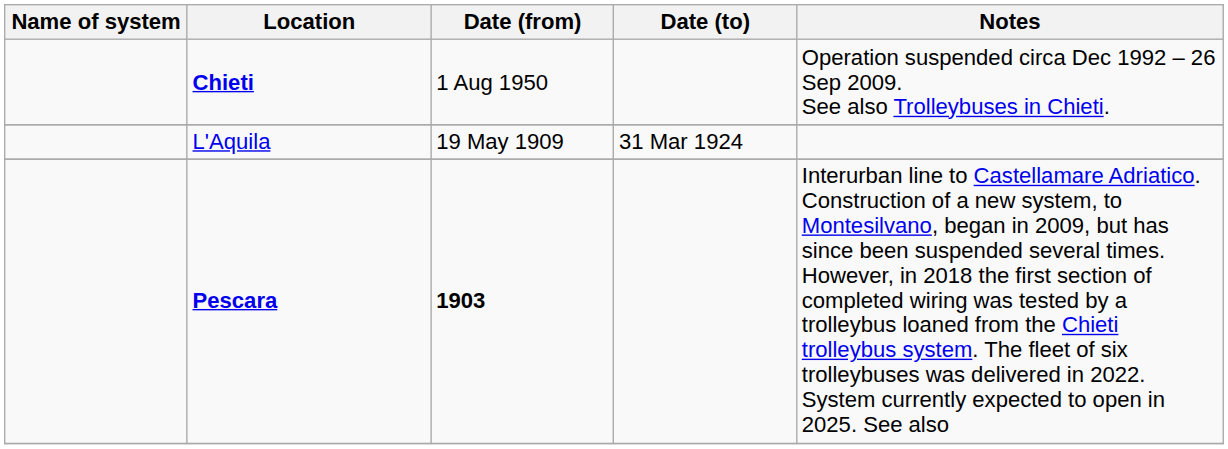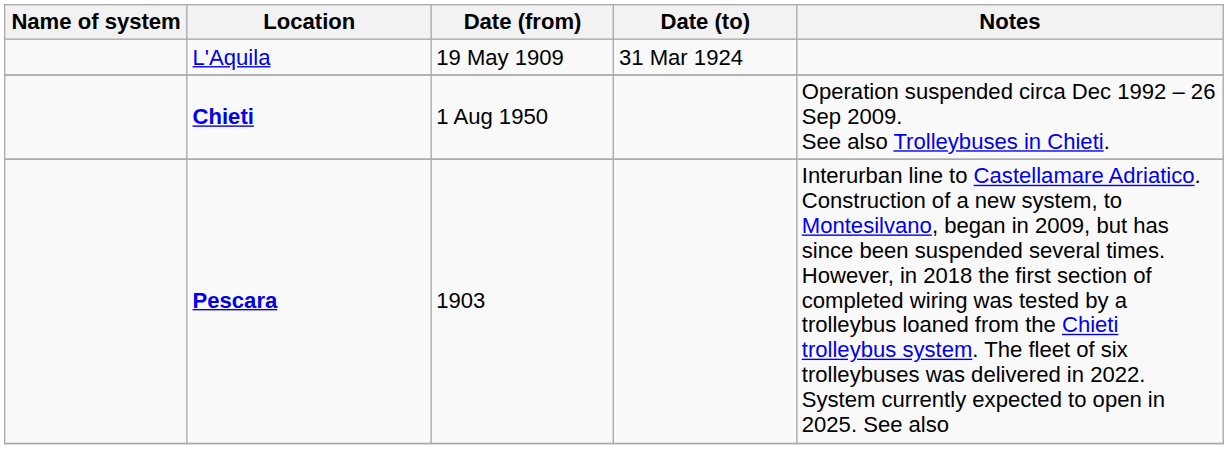 <table class="wikitable" width=100%>
 <tr>
 <th width=15%>Name of system</th>
 <th width=20%>Location</th>
 <th width=15%>Date (from)</th>
 <th width=15%>Date (to)</th>
 <th width=35%>Notes</th>
+</tr>
+<tr>
+<td> </td>
+<td><a href='#'>L'Aquila</a></td>
+<td>19 May 1909</td>
+<td>31 Mar 1924</td>
+<td> </td>
+</tr>
+<tr>
 </tr>
 <tr>
 <td> </td>
 <td><strong><a href='#'>Chieti</a></strong></td>
 <td>1 Aug 1950</td>
 <td></td>
 <td>Operation suspended circa Dec 1992 – 26 Sep 2009.<br>See also <a href='#'>Trolleybuses in Chieti</a>.</td>
 </tr>
 <tr>
 </tr>
 <tr>
 <td> </td>
-<td><a href='#'>L'Aquila</a></td>
-<td>19 May 1909</td>
-<td>31 Mar 1924</td>
-<td> </td>
-</tr>
-<tr>
-</tr>
-<tr>
-<td> </td>
 <td><strong><a href='#'>Pescara</a></strong></td>
-<td><strong>1903</strong></td>
+<td>1903</td>
 <td></td>
 <td>Interurban line to <a href='#'>Castellamare Adriatico</a>.<br> Construction of a new system, to <a href='#'>Montesilvano</a>, began in 2009, but has since been suspended several times. However, in 2018 the first section of completed wiring was tested by a trolleybus loaned from the <a href='#'>Chieti trolleybus system</a>. The fleet of six trolleybuses was delivered in 2022. System currently expected to open in 2025. See also </td>
 </tr>
 <tr>
 </tr>
 </table>
